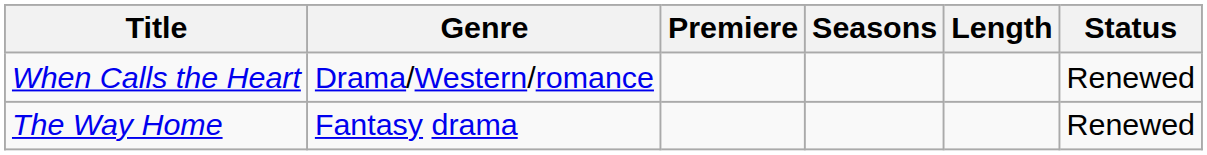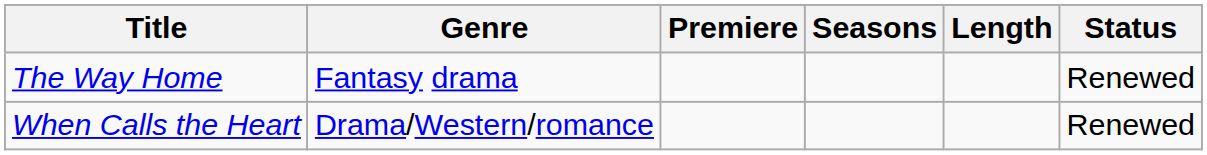 <table class="wikitable sortable">
 <tr>
 <th>Title</th>
 <th>Genre</th>
 <th>Premiere</th>
 <th>Seasons</th>
 <th>Length</th>
 <th>Status</th>
 </tr>
 <tr>
+<td><em><a href='#'>The Way Home</a></em></td>
+<td><a href='#'>Fantasy</a> <a href='#'>drama</a></td>
+<td></td>
+<td></td>
+<td></td>
+<td>Renewed</td>
+</tr>
+<tr>
 <td><em><a href='#'>When Calls the Heart</a></em></td>
 <td><a href='#'>Drama</a>/<a href='#'>Western</a>/<a href='#'>romance</a></td>
 <td></td>
 <td></td>
 <td></td>
 <td>Renewed</td>
 </tr>
-<tr>
-<td><em><a href='#'>The Way Home</a></em></td>
-<td><a href='#'>Fantasy</a> <a href='#'>drama</a></td>
-<td></td>
-<td></td>
-<td></td>
-<td>Renewed</td>
-</tr>
 </table>
